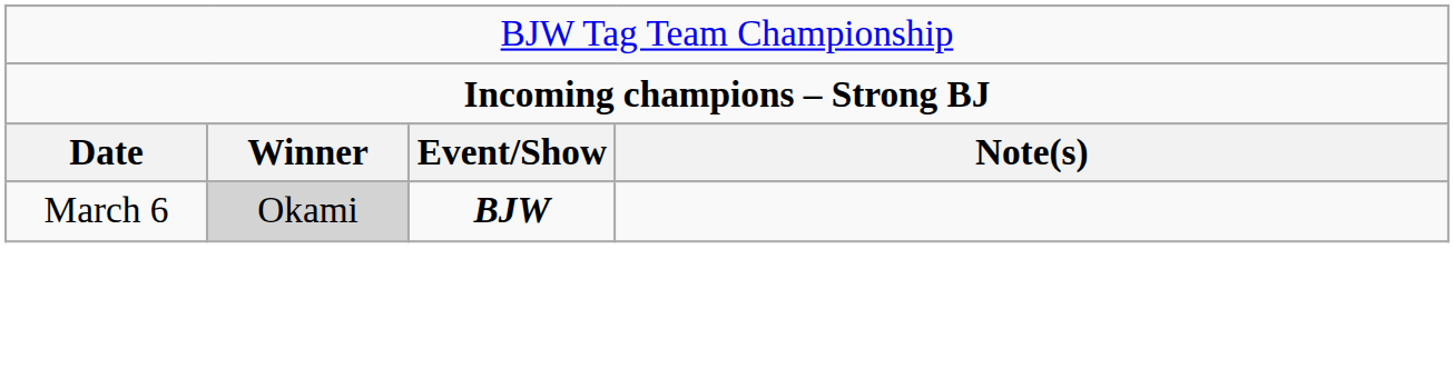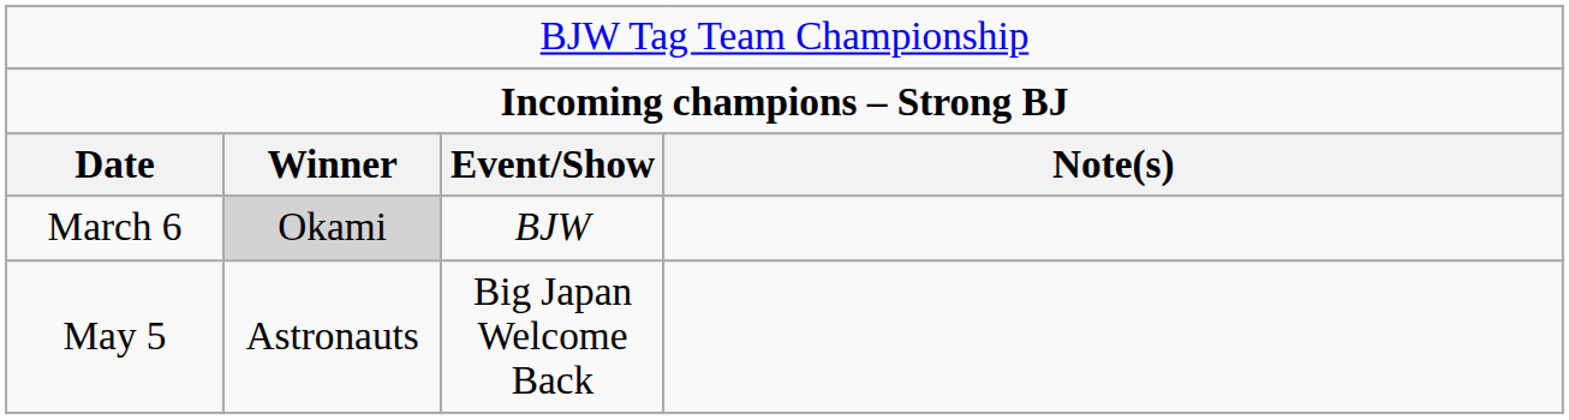 <table class="wikitable" style="text-align:center; width:100%;">
 <tr>
 <td colspan="4" style="text-align: center;"><a href='#'>BJW Tag Team Championship</a></td>
 </tr>
 <tr>
 <td colspan="4" style="text-align: center;"><strong>Incoming champions – Strong BJ </strong></td>
 </tr>
 <tr>
 <th width=14%>Date</th>
 <th width=14%>Winner</th>
 <th width=14%>Event/Show</th>
 <th width=58%>Note(s)</th>
 </tr>
 <tr>
 <td>March 6<br></td>
 <td style="background: lightgrey;">Okami<br></td>
-<td><strong><em>BJW</em></strong></td>
+<td><em>BJW</em></td>
+<td></td>
+</tr>
+<tr>
+<td>May 5</td>
+<td>Astronauts<br></td>
+<td>Big Japan Welcome Back</td>
 <td></td>
 </tr>
 </table>
